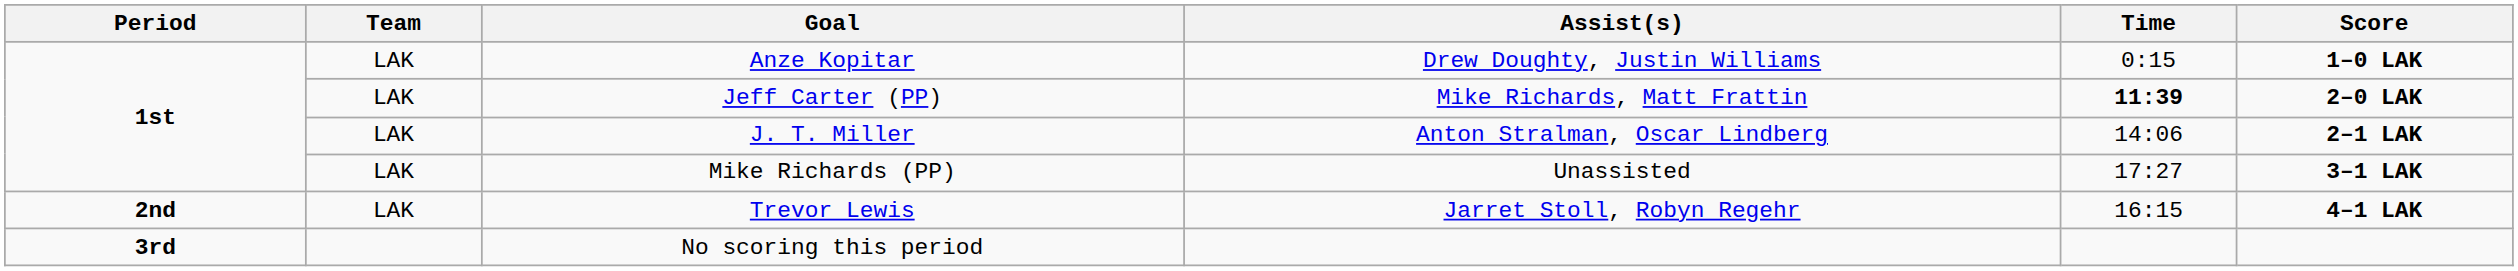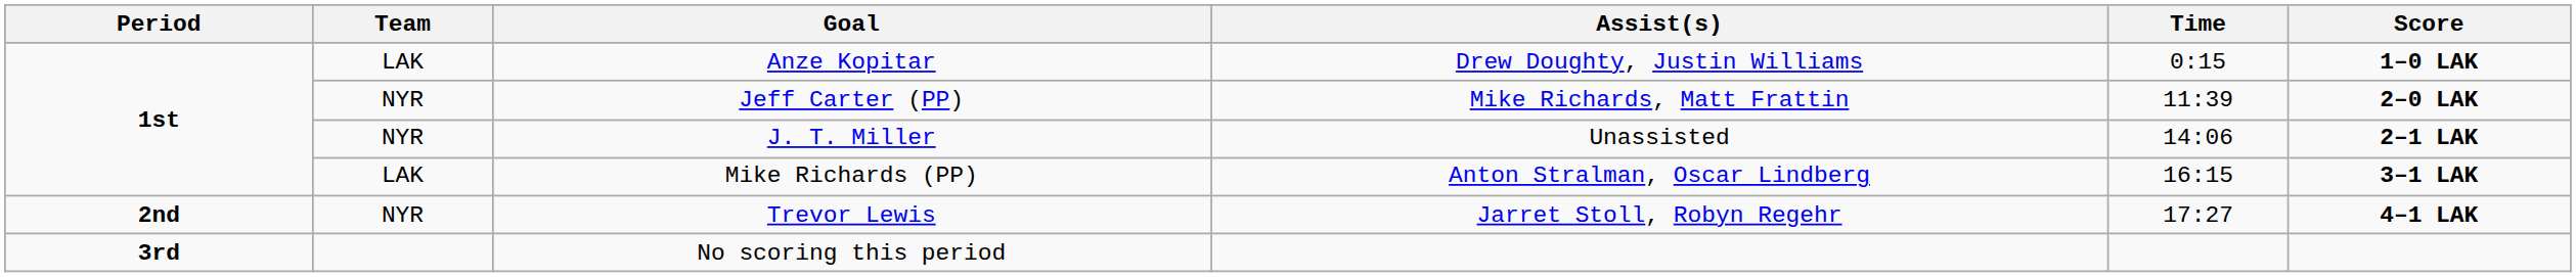 <table width="90%" class="wikitable">
 <tr>
 <th width="12%">Period</th>
 <th width="7%">Team</th>
 <th width="28%">Goal</th>
 <th width="35%">Assist(s)</th>
 <th width="7%">Time</th>
 <th width="11%">Score</th>
 </tr>
 <tr>
 <td rowspan="4" align=center><strong>1st</strong></td>
 <td align=center>LAK</td>
 <td align=center><a href='#'>Anze Kopitar</a></td>
 <td align=center><a href='#'>Drew Doughty</a>, <a href='#'>Justin Williams</a></td>
 <td align=center>0:15</td>
 <td align=center><strong>1–0 LAK</strong></td>
 </tr>
 <tr>
-<td align=center>LAK</td>
+<td align=center>NYR</td>
 <td align=center><a href='#'>Jeff Carter</a> (<a href='#'>PP</a>)</td>
 <td align=center><a href='#'>Mike Richards</a>, <a href='#'>Matt Frattin</a></td>
-<td align=center><strong>11:39</strong></td>
+<td align=center>11:39</td>
 <td align=center><strong>2–0 LAK</strong></td>
 </tr>
 <tr>
-<td align=center>LAK</td>
+<td align=center>NYR</td>
 <td align=center><a href='#'>J. T. Miller</a></td>
-<td align=center><a href='#'>Anton Stralman</a>, <a href='#'>Oscar Lindberg</a></td>
+<td align=center>Unassisted</td>
 <td align=center>14:06</td>
 <td align=center><strong>2–1 LAK</strong></td>
 </tr>
 <tr>
 <td align=center>LAK</td>
 <td align=center>Mike Richards (PP)</td>
-<td align=center>Unassisted</td>
-<td align=center>17:27</td>
+<td align=center><a href='#'>Anton Stralman</a>, <a href='#'>Oscar Lindberg</a></td>
+<td align=center>16:15</td>
 <td align=center><strong>3–1 LAK</strong></td>
 </tr>
 <tr>
 <td rowspan="1" align=center><strong>2nd</strong></td>
-<td align=center>LAK</td>
+<td align=center>NYR</td>
 <td align=center><a href='#'>Trevor Lewis</a></td>
 <td align=center><a href='#'>Jarret Stoll</a>, <a href='#'>Robyn Regehr</a></td>
-<td align=center>16:15</td>
+<td align=center>17:27</td>
 <td align=center><strong>4–1 LAK</strong></td>
 </tr>
 <tr>
 <td rowspan="1" align=center><strong>3rd</strong></td>
 <td align=center></td>
 <td align=center>No scoring this period</td>
 <td align=center></td>
 <td align=center></td>
 <td align=center></td>
 </tr>
 </table>
